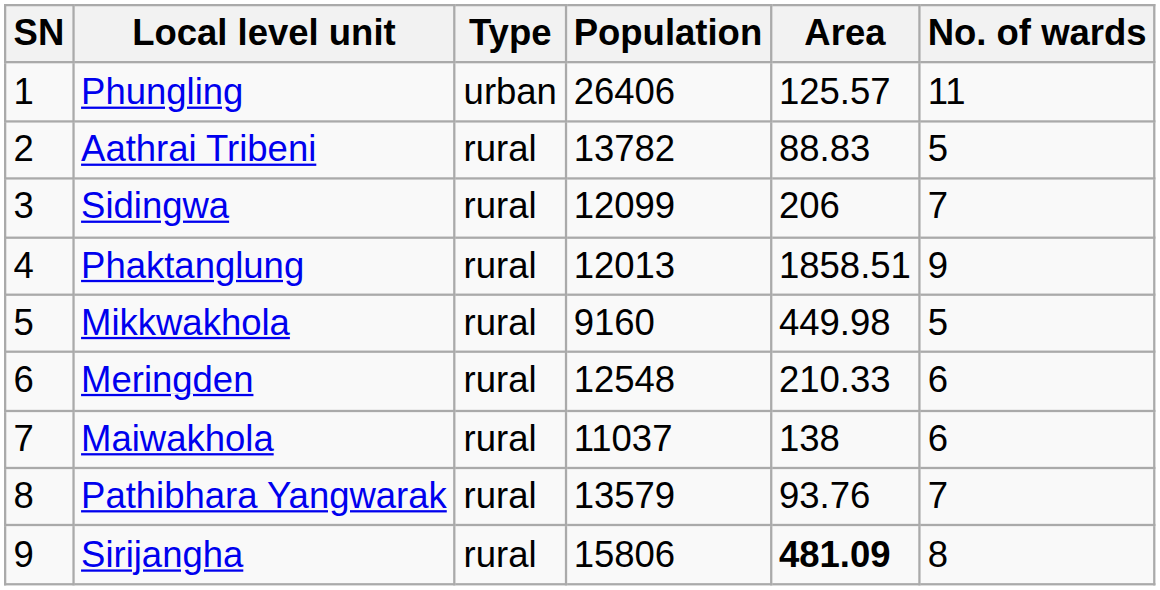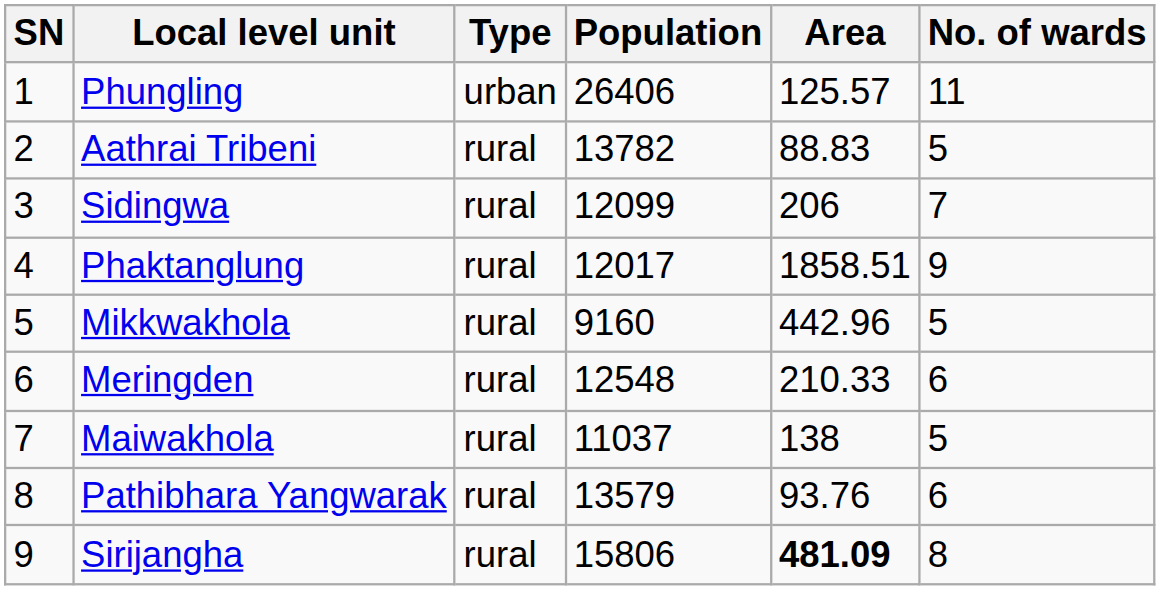 <table class="wikitable">
 <tr>
 <th>SN</th>
 <th>Local level unit</th>
 <th>Type</th>
 <th>Population</th>
 <th>Area</th>
 <th>No. of wards</th>
 </tr>
 <tr>
 <td>1</td>
 <td><a href='#'>Phungling</a></td>
 <td>urban</td>
 <td>26406</td>
 <td>125.57</td>
 <td>11</td>
 </tr>
 <tr>
 <td>2</td>
 <td><a href='#'>Aathrai Tribeni</a></td>
 <td>rural</td>
 <td>13782</td>
 <td>88.83</td>
 <td>5</td>
 </tr>
 <tr>
 <td>3</td>
 <td><a href='#'>Sidingwa</a></td>
 <td>rural</td>
 <td>12099</td>
 <td>206</td>
 <td>7</td>
 </tr>
 <tr>
 <td>4</td>
 <td><a href='#'>Phaktanglung</a></td>
 <td>rural</td>
-<td>12013</td>
+<td>12017</td>
 <td>1858.51</td>
 <td>9</td>
 </tr>
 <tr>
 <td>5</td>
 <td><a href='#'>Mikkwakhola</a></td>
 <td>rural</td>
 <td>9160</td>
-<td>449.98</td>
+<td>442.96</td>
 <td>5</td>
 </tr>
 <tr>
 <td>6</td>
 <td><a href='#'>Meringden</a></td>
 <td>rural</td>
 <td>12548</td>
 <td>210.33</td>
 <td>6</td>
 </tr>
 <tr>
 <td>7</td>
 <td><a href='#'>Maiwakhola</a></td>
 <td>rural</td>
 <td>11037</td>
 <td>138</td>
-<td>6</td>
+<td>5</td>
 </tr>
 <tr>
 <td>8</td>
 <td><a href='#'>Pathibhara Yangwarak</a></td>
 <td>rural</td>
 <td>13579</td>
 <td>93.76</td>
-<td>7</td>
+<td>6</td>
 </tr>
 <tr>
 <td>9</td>
 <td><a href='#'>Sirijangha</a></td>
 <td>rural</td>
 <td>15806</td>
 <td><strong>481.09</strong></td>
 <td>8</td>
 </tr>
 </table>
